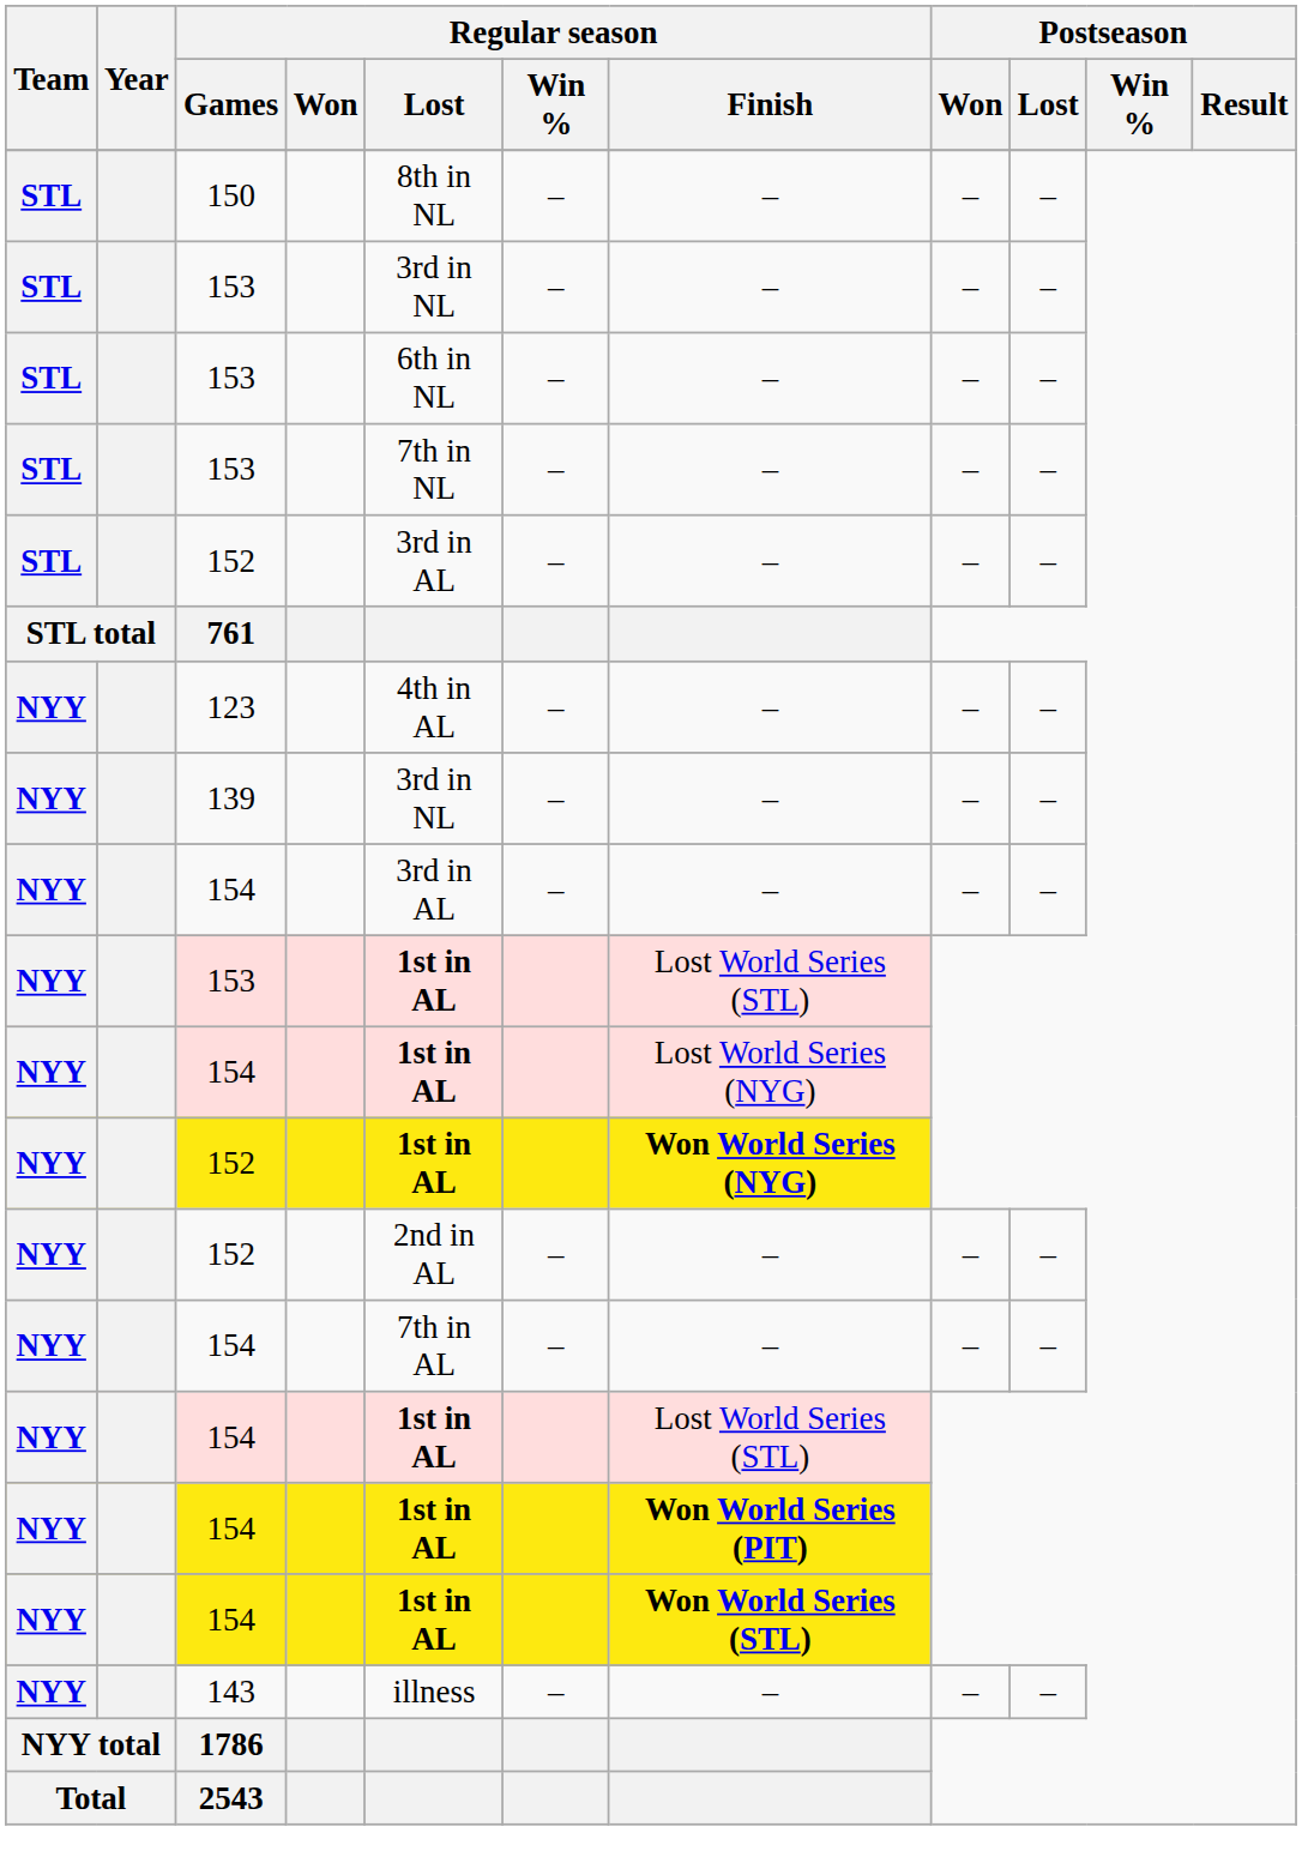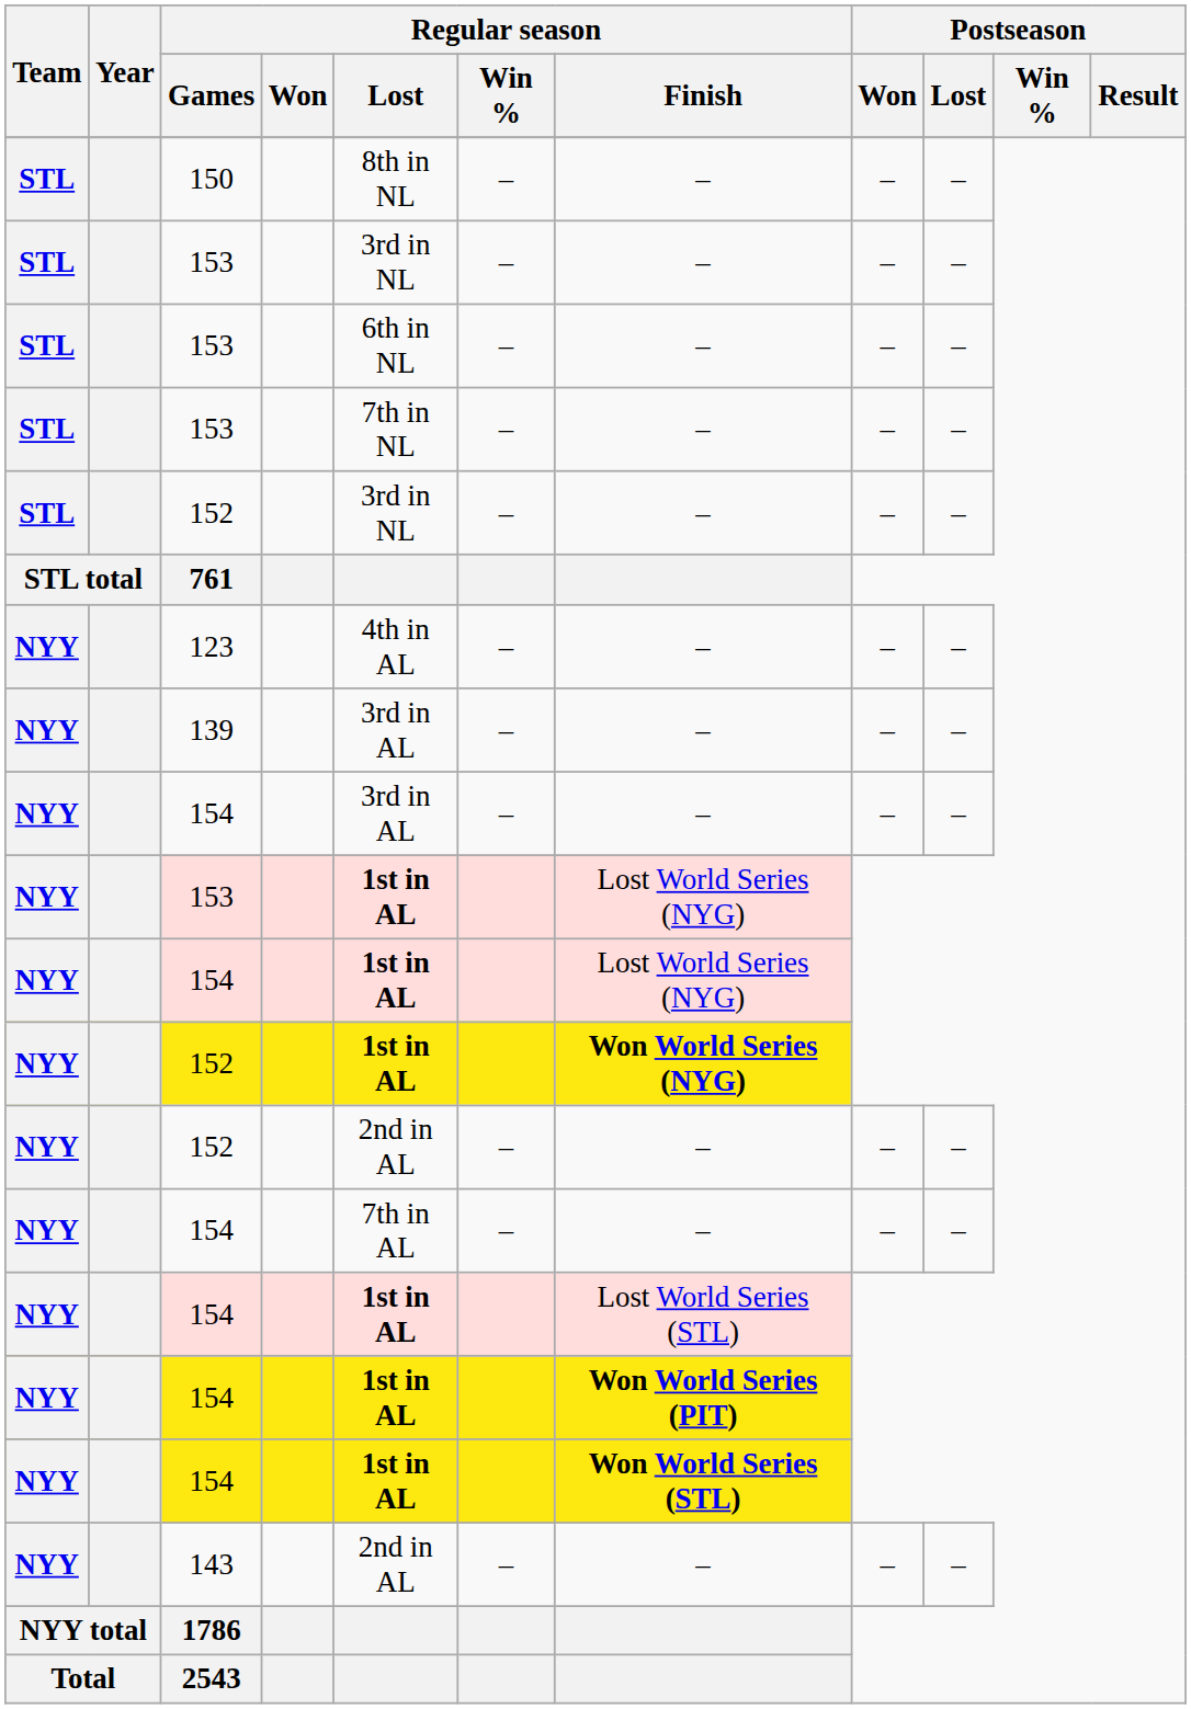 <table class="wikitable" style="font-size: 95%; text-align:center;">
 <tr>
 <th rowspan="2">Team</th>
 <th rowspan="2">Year</th>
 <th colspan="5">Regular season</th>
 <th colspan="4">Postseason</th>
 </tr>
 <tr>
 <th>Games</th>
 <th>Won</th>
 <th>Lost</th>
 <th>Win %</th>
 <th>Finish</th>
 <th>Won</th>
 <th>Lost</th>
 <th>Win %</th>
 <th>Result</th>
 </tr>
 <tr>
 </tr>
 <tr>
 <th><a href='#'>STL</a></th>
 <th></th>
 <td>150</td>
 <td></td>
 <td>8th in NL</td>
 <td>–</td>
 <td>–</td>
 <td>–</td>
 <td>–</td>
 </tr>
 <tr>
 <th><a href='#'>STL</a></th>
 <th></th>
 <td>153</td>
 <td></td>
 <td>3rd in NL</td>
 <td>–</td>
 <td>–</td>
 <td>–</td>
 <td>–</td>
 </tr>
 <tr>
 <th><a href='#'>STL</a></th>
 <th></th>
 <td>153</td>
 <td></td>
 <td>6th in NL</td>
 <td>–</td>
 <td>–</td>
 <td>–</td>
 <td>–</td>
 </tr>
 <tr>
 <th><a href='#'>STL</a></th>
 <th></th>
 <td>153</td>
 <td></td>
 <td>7th in NL</td>
 <td>–</td>
 <td>–</td>
 <td>–</td>
 <td>–</td>
 </tr>
 <tr>
 <th><a href='#'>STL</a></th>
 <th></th>
 <td>152</td>
 <td></td>
-<td>3rd in AL</td>
+<td>3rd in NL</td>
 <td>–</td>
 <td>–</td>
 <td>–</td>
 <td>–</td>
 </tr>
 <tr>
 <th colspan="2">STL total</th>
 <th>761</th>
 <th></th>
 <th></th>
 <th></th>
 <th></th>
 </tr>
 <tr>
 <th><a href='#'>NYY</a></th>
 <th></th>
 <td>123</td>
 <td></td>
 <td>4th in AL</td>
 <td>–</td>
 <td>–</td>
 <td>–</td>
 <td>–</td>
 </tr>
 <tr>
 <th><a href='#'>NYY</a></th>
 <th></th>
 <td>139</td>
 <td></td>
-<td>3rd in NL</td>
+<td>3rd in AL</td>
 <td>–</td>
 <td>–</td>
 <td>–</td>
 <td>–</td>
 </tr>
 <tr>
 <th><a href='#'>NYY</a></th>
 <th></th>
 <td>154</td>
 <td></td>
 <td>3rd in AL</td>
 <td>–</td>
 <td>–</td>
 <td>–</td>
 <td>–</td>
 </tr>
 <tr style="background:#fdd">
 <th><a href='#'>NYY</a></th>
 <th></th>
 <td>153</td>
 <td></td>
 <td><strong>1st in AL</strong></td>
 <td></td>
-<td>Lost <a href='#'>World Series</a> (<a href='#'>STL</a>)</td>
+<td>Lost <a href='#'>World Series</a> (<a href='#'>NYG</a>)</td>
 </tr>
 <tr style="background:#fdd">
 <th><a href='#'>NYY</a></th>
 <th></th>
 <td>154</td>
 <td></td>
 <td><strong>1st in AL</strong></td>
 <td></td>
 <td>Lost <a href='#'>World Series</a> (<a href='#'>NYG</a>)</td>
 </tr>
 <tr style="background:#fde910">
 <th><a href='#'>NYY</a></th>
 <th></th>
 <td>152</td>
 <td></td>
 <td><strong>1st in AL</strong></td>
 <td></td>
 <td><strong>Won <a href='#'>World Series</a> (<a href='#'>NYG</a>)</strong></td>
 </tr>
 <tr>
 <th><a href='#'>NYY</a></th>
 <th></th>
 <td>152</td>
 <td></td>
 <td>2nd in AL</td>
 <td>–</td>
 <td>–</td>
 <td>–</td>
 <td>–</td>
 </tr>
 <tr>
 <th><a href='#'>NYY</a></th>
 <th></th>
 <td>154</td>
 <td></td>
 <td>7th in AL</td>
 <td>–</td>
 <td>–</td>
 <td>–</td>
 <td>–</td>
 </tr>
 <tr style="background:#fdd">
 <th><a href='#'>NYY</a></th>
 <th></th>
 <td>154</td>
 <td></td>
 <td><strong>1st in AL</strong></td>
 <td></td>
 <td>Lost <a href='#'>World Series</a> (<a href='#'>STL</a>)</td>
 </tr>
 <tr style="background:#fde910">
 <th><a href='#'>NYY</a></th>
 <th></th>
 <td>154</td>
 <td></td>
 <td><strong>1st in AL</strong></td>
 <td></td>
 <td><strong>Won <a href='#'>World Series</a> (<a href='#'>PIT</a>)</strong></td>
 </tr>
 <tr style="background:#fde910">
 <th><a href='#'>NYY</a></th>
 <th></th>
 <td>154</td>
 <td></td>
 <td><strong>1st in AL</strong></td>
 <td></td>
 <td><strong>Won <a href='#'>World Series</a> (<a href='#'>STL</a>)</strong></td>
 </tr>
 <tr>
 <th><a href='#'>NYY</a></th>
 <th></th>
 <td>143</td>
 <td></td>
-<td>illness</td>
+<td>2nd in AL</td>
 <td>–</td>
 <td>–</td>
 <td>–</td>
 <td>–</td>
 </tr>
 <tr>
 <th colspan="2">NYY total</th>
 <th>1786</th>
 <th></th>
 <th></th>
 <th></th>
 <th></th>
 </tr>
 <tr>
 <th colspan="2">Total</th>
 <th>2543</th>
 <th></th>
 <th></th>
 <th></th>
 <th></th>
 </tr>
 </table>
